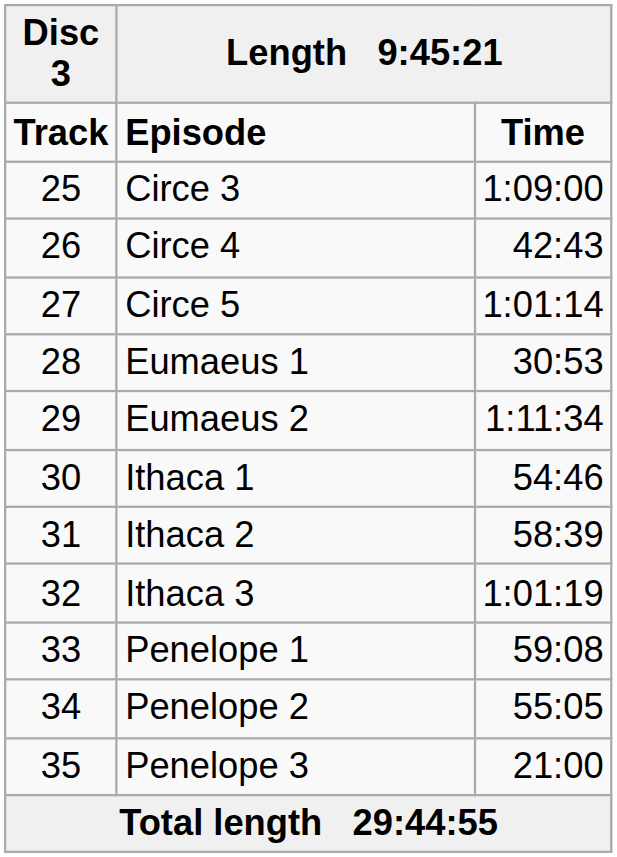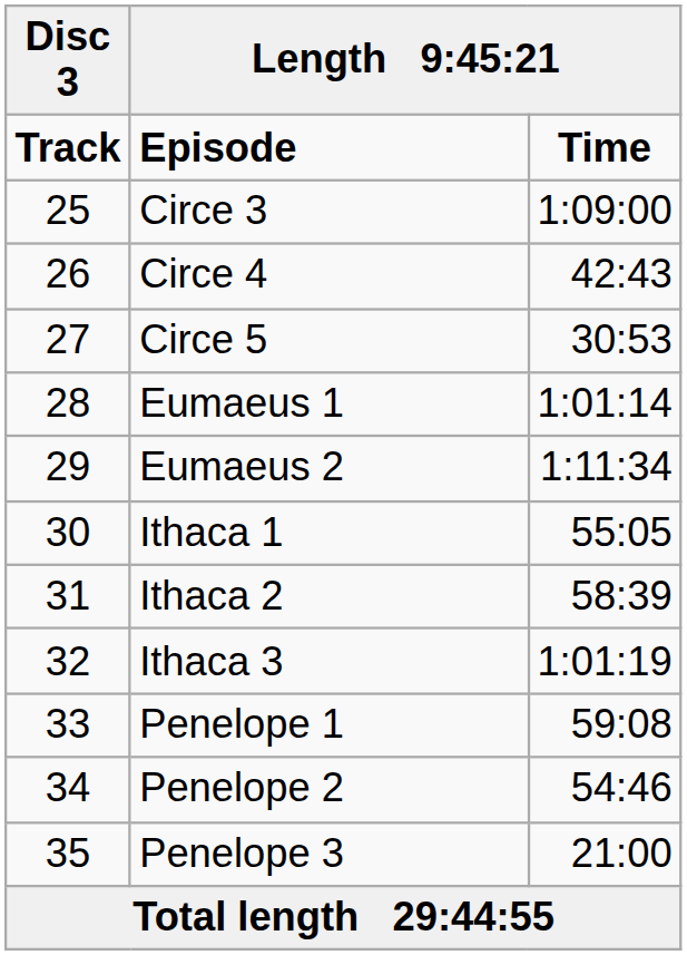 <table table class="wikitable" style="0px;">
 <tr>
 <th align="left" style="background:#f0f0f0; width:40px;">Disc 3</th>
 <th colspan="2" align="right" style="background:#f0f0f0;">Length   9:45:21</th>
 </tr>
 <tr>
 <td><strong>Track</strong></td>
 <td><strong>Episode</strong></td>
 <td align="center"><strong>Time</strong></td>
 </tr>
 <tr>
 <td style="width:30px;" align="center">25</td>
 <td style="width:150px;">Circe 3</td>
 <td align="right">1:09:00</td>
 </tr>
 <tr>
 <td align="center">26</td>
 <td>Circe 4</td>
 <td align="right">42:43</td>
 </tr>
 <tr>
 <td align="center">27</td>
 <td>Circe 5</td>
-<td align="right">1:01:14</td>
+<td align="right">30:53</td>
 </tr>
 <tr>
 <td align="center">28</td>
 <td>Eumaeus 1</td>
-<td align="right">30:53</td>
+<td align="right">1:01:14</td>
 </tr>
 <tr>
 <td align="center">29</td>
 <td>Eumaeus 2</td>
 <td align="right">1:11:34</td>
 </tr>
 <tr>
 <td align="center">30</td>
 <td>Ithaca 1</td>
-<td align="right">54:46</td>
+<td align="right">55:05</td>
 </tr>
 <tr>
 <td align="center">31</td>
 <td>Ithaca 2</td>
 <td align="right">58:39</td>
 </tr>
 <tr>
 <td align="center">32</td>
 <td>Ithaca 3</td>
 <td align="right">1:01:19</td>
 </tr>
 <tr>
 <td align="center">33</td>
 <td>Penelope 1</td>
 <td align="right">59:08</td>
 </tr>
 <tr>
 <td align="center">34</td>
 <td>Penelope 2</td>
-<td align="right">55:05</td>
+<td align="right">54:46</td>
 </tr>
 <tr>
 <td align="center">35</td>
 <td>Penelope 3</td>
 <td align="right">21:00</td>
 </tr>
 <tr>
 <th colspan="3" align="right" style="background:#f0f0f0;">Total length   29:44:55</th>
 </tr>
 </table>
